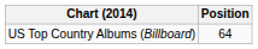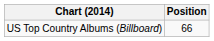 <table class="wikitable">
 <tr>
 <th>Chart (2014)</th>
 <th>Position</th>
 </tr>
 <tr>
 <td>US Top Country Albums (<em>Billboard</em>)</td>
-<td style="text-align:center;">64</td>
+<td style="text-align:center;">66</td>
 </tr>
 </table>
